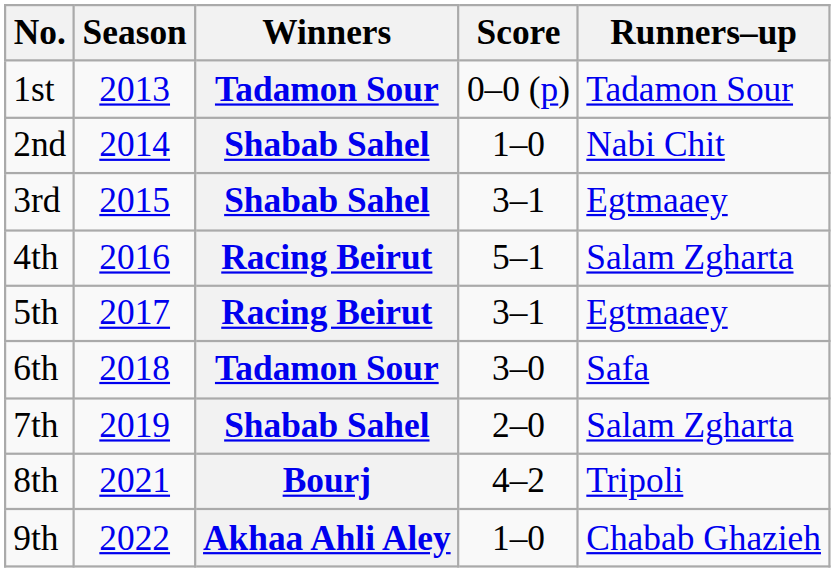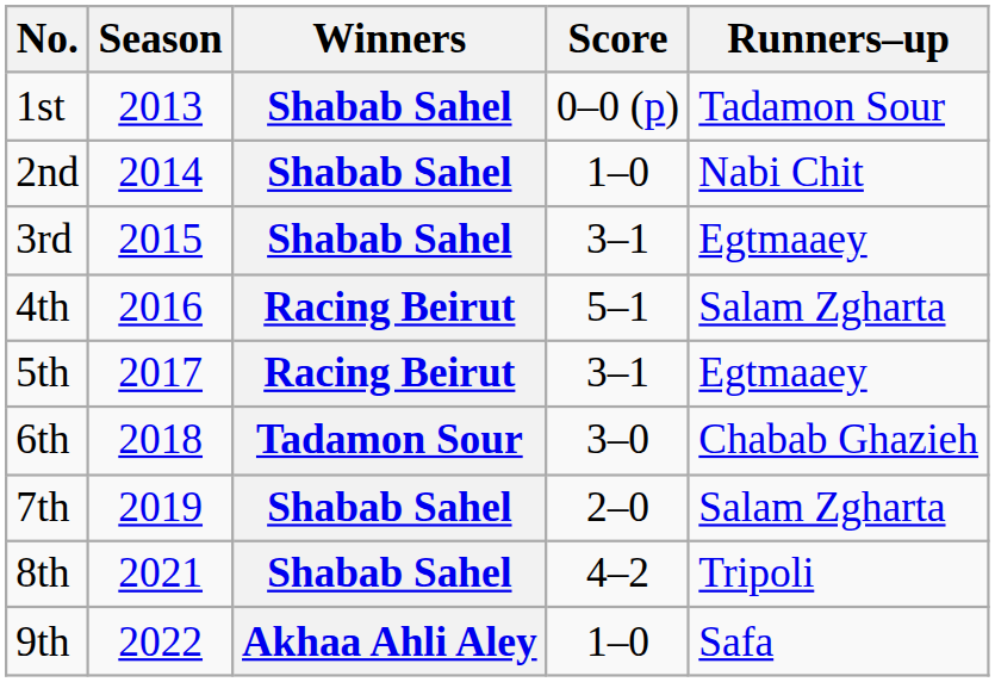 <table class="sortable wikitable plainrowheaders">
 <tr>
 <th scope="col">No.</th>
 <th scope="col">Season</th>
 <th scope="col">Winners</th>
 <th scope="col">Score</th>
 <th scope="col">Runners–up</th>
 </tr>
 <tr>
 <td>1st</td>
 <td align="center"><a href='#'>2013</a></td>
-<th scope="row"><a href='#'>Tadamon Sour</a></th>
+<th scope="row"><a href='#'>Shabab Sahel</a></th>
 <td align="center">0–0 (<a href='#'>p</a>)</td>
 <td><a href='#'>Tadamon Sour</a></td>
 </tr>
 <tr>
 <td>2nd</td>
 <td align="center"><a href='#'>2014</a></td>
 <th scope="row"><a href='#'>Shabab Sahel</a></th>
 <td align="center">1–0</td>
 <td><a href='#'>Nabi Chit</a></td>
 </tr>
 <tr>
 <td>3rd</td>
 <td align="center"><a href='#'>2015</a></td>
 <th scope="row"><a href='#'>Shabab Sahel</a></th>
 <td align="center">3–1</td>
 <td><a href='#'>Egtmaaey</a></td>
 </tr>
 <tr>
 <td>4th</td>
 <td align="center"><a href='#'>2016</a></td>
 <th scope="row"><a href='#'>Racing Beirut</a></th>
 <td align="center">5–1</td>
 <td><a href='#'>Salam Zgharta</a></td>
 </tr>
 <tr>
 <td>5th</td>
 <td align="center"><a href='#'>2017</a></td>
 <th scope="row"><a href='#'>Racing Beirut</a></th>
 <td align="center">3–1</td>
 <td><a href='#'>Egtmaaey</a></td>
 </tr>
 <tr>
 <td>6th</td>
 <td align="center"><a href='#'>2018</a></td>
 <th scope="row"><a href='#'>Tadamon Sour</a></th>
 <td align="center">3–0</td>
-<td><a href='#'>Safa</a></td>
+<td><a href='#'>Chabab Ghazieh</a></td>
 </tr>
 <tr>
 <td>7th</td>
 <td align="center"><a href='#'>2019</a></td>
 <th scope="row"><a href='#'>Shabab Sahel</a></th>
 <td align="center">2–0</td>
 <td><a href='#'>Salam Zgharta</a></td>
 </tr>
 <tr>
 <td>8th</td>
 <td align="center"><a href='#'>2021</a></td>
-<th scope="row"><a href='#'>Bourj</a></th>
+<th scope="row"><a href='#'>Shabab Sahel</a></th>
 <td align="center">4–2</td>
 <td><a href='#'>Tripoli</a></td>
 </tr>
 <tr>
 <td>9th</td>
 <td align="center"><a href='#'>2022</a></td>
 <th scope="row"><a href='#'>Akhaa Ahli Aley</a></th>
 <td align="center">1–0</td>
-<td><a href='#'>Chabab Ghazieh</a></td>
+<td><a href='#'>Safa</a></td>
 </tr>
 </table>
